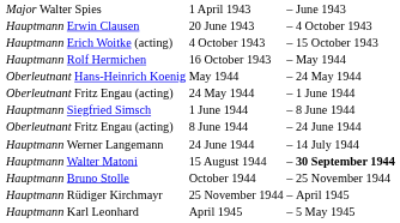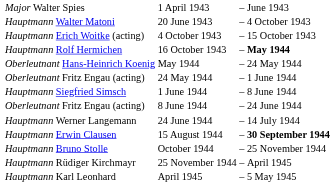 <table>
 <tr>
 <td><em>Major</em> Walter Spies</td>
 <td>1 April 1943</td>
 <td>–</td>
 <td>June 1943</td>
 </tr>
 <tr>
-<td><em>Hauptmann</em> <a href='#'>Erwin Clausen</a></td>
+<td><em>Hauptmann</em> <a href='#'>Walter Matoni</a></td>
 <td>20 June 1943</td>
 <td>–</td>
 <td>4 October 1943</td>
 </tr>
 <tr>
 <td><em>Hauptmann</em> <a href='#'>Erich Woitke</a> (acting)</td>
 <td>4 October 1943</td>
 <td>–</td>
 <td>15 October 1943</td>
 </tr>
 <tr>
 <td><em>Hauptmann</em> <a href='#'>Rolf Hermichen</a></td>
 <td>16 October 1943</td>
 <td>–</td>
-<td>May 1944</td>
+<td><strong>May 1944</strong></td>
 </tr>
 <tr>
 <td><em>Oberleutnant</em> <a href='#'>Hans-Heinrich Koenig</a></td>
 <td>May 1944</td>
 <td>–</td>
 <td>24 May 1944</td>
 </tr>
 <tr>
 <td><em>Oberleutnant</em> Fritz Engau (acting)</td>
 <td>24 May 1944</td>
 <td>–</td>
 <td>1 June 1944</td>
 </tr>
 <tr>
 <td><em>Hauptmann</em> <a href='#'>Siegfried Simsch</a></td>
 <td>1 June 1944</td>
 <td>–</td>
 <td>8 June 1944</td>
 </tr>
 <tr>
 <td><em>Oberleutnant</em> Fritz Engau (acting)</td>
 <td>8 June 1944</td>
 <td>–</td>
 <td>24 June 1944</td>
 </tr>
 <tr>
 <td><em>Hauptmann</em> Werner Langemann</td>
 <td>24 June 1944</td>
 <td>–</td>
 <td>14 July 1944</td>
 </tr>
 <tr>
-<td><em>Hauptmann</em> <a href='#'>Walter Matoni</a></td>
+<td><em>Hauptmann</em> <a href='#'>Erwin Clausen</a></td>
 <td>15 August 1944</td>
 <td>–</td>
 <td><strong>30 September 1944</strong></td>
 </tr>
 <tr>
 <td><em>Hauptmann</em> <a href='#'>Bruno Stolle</a></td>
 <td>October 1944</td>
 <td>–</td>
 <td>25 November 1944</td>
 </tr>
 <tr>
 <td><em>Hauptmann</em> Rüdiger Kirchmayr</td>
 <td>25 November 1944</td>
 <td>–</td>
 <td>April 1945</td>
 </tr>
 <tr>
 <td><em>Hauptmann</em> Karl Leonhard</td>
 <td>April 1945</td>
 <td>–</td>
 <td>5 May 1945</td>
 </tr>
 </table>
